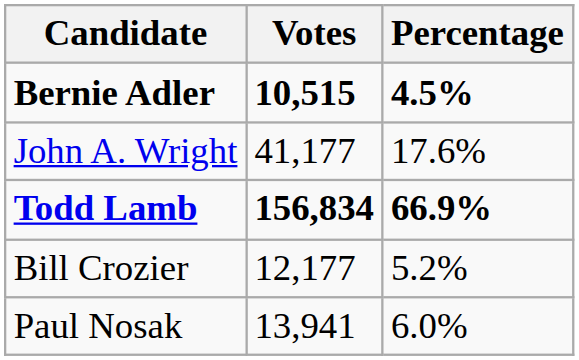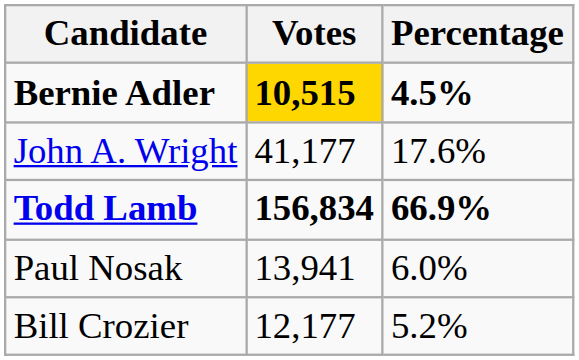 <table class=wikitable>
 <tr>
 <th>Candidate</th>
 <th>Votes</th>
 <th>Percentage</th>
 </tr>
 <tr>
 <td><strong>Bernie Adler</strong></td>
-<td><strong>10,515</strong></td>
+<td style="background: gold;"><strong>10,515</strong></td>
 <td><strong>4.5%</strong></td>
 </tr>
 <tr>
 <td><a href='#'>John A. Wright</a></td>
 <td>41,177</td>
 <td>17.6%</td>
 </tr>
 <tr>
 <td><strong><a href='#'>Todd Lamb</a></strong></td>
 <td><strong>156,834</strong></td>
 <td><strong>66.9%</strong></td>
 </tr>
 <tr>
+<td>Paul Nosak</td>
+<td>13,941</td>
+<td>6.0%</td>
+</tr>
+<tr>
 <td>Bill Crozier</td>
 <td>12,177</td>
 <td>5.2%</td>
 </tr>
-<tr>
-<td>Paul Nosak</td>
-<td>13,941</td>
-<td>6.0%</td>
-</tr>
 </table>
